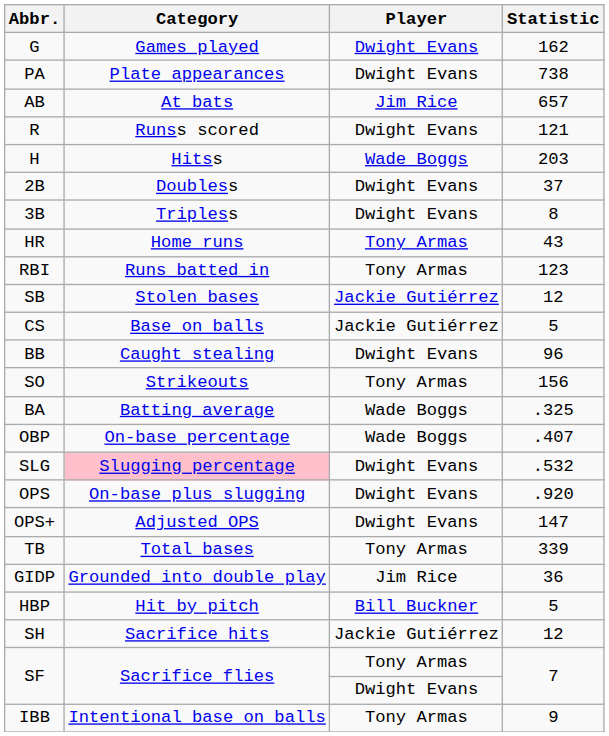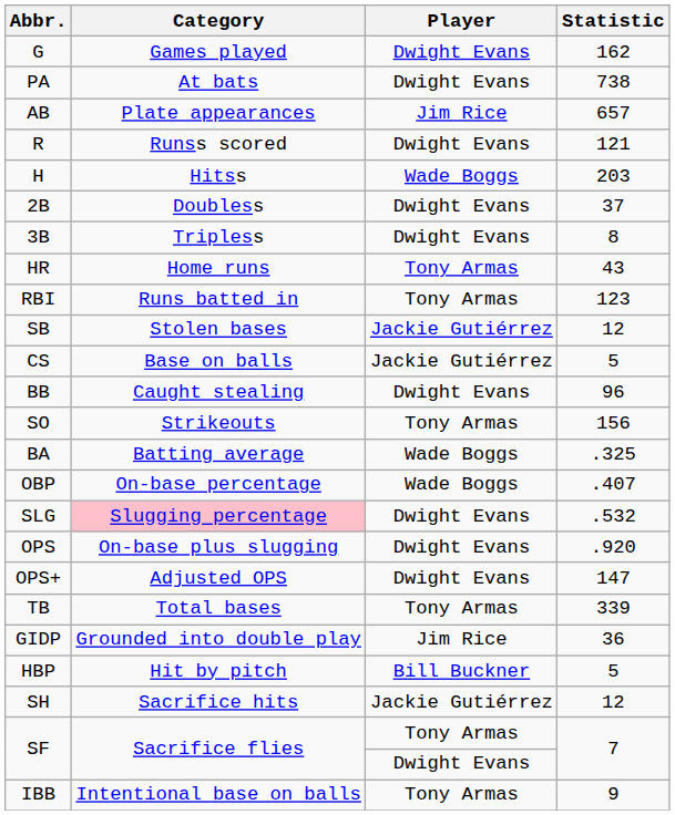 <table class="wikitable sortable" style="text-align:center;">
 <tr>
 <th>Abbr.</th>
 <th>Category</th>
 <th>Player</th>
 <th>Statistic</th>
 </tr>
 <tr>
 <td>G</td>
 <td><a href='#'>Games played</a></td>
 <td><a href='#'>Dwight Evans</a></td>
 <td>162</td>
 </tr>
 <tr>
 <td>PA</td>
-<td><a href='#'>Plate appearances</a></td>
+<td><a href='#'>At bats</a></td>
 <td>Dwight Evans</td>
 <td>738</td>
 </tr>
 <tr>
 <td>AB</td>
-<td><a href='#'>At bats</a></td>
+<td><a href='#'>Plate appearances</a></td>
 <td><a href='#'>Jim Rice</a></td>
 <td>657</td>
 </tr>
 <tr>
 <td>R</td>
 <td><a href='#'>Runs</a>s scored</td>
 <td>Dwight Evans</td>
 <td>121</td>
 </tr>
 <tr>
 <td>H</td>
 <td><a href='#'>Hits</a>s</td>
 <td><a href='#'>Wade Boggs</a></td>
 <td>203</td>
 </tr>
 <tr>
 <td>2B</td>
 <td><a href='#'>Doubles</a>s</td>
 <td>Dwight Evans</td>
 <td>37</td>
 </tr>
 <tr>
 <td>3B</td>
 <td><a href='#'>Triples</a>s</td>
 <td>Dwight Evans</td>
 <td>8</td>
 </tr>
 <tr>
 <td>HR</td>
 <td><a href='#'>Home runs</a></td>
 <td><a href='#'>Tony Armas</a></td>
 <td>43</td>
 </tr>
 <tr>
 <td>RBI</td>
 <td><a href='#'>Runs batted in</a></td>
 <td>Tony Armas</td>
 <td>123</td>
 </tr>
 <tr>
 <td>SB</td>
 <td><a href='#'>Stolen bases</a></td>
 <td><a href='#'>Jackie Gutiérrez</a></td>
 <td>12</td>
 </tr>
 <tr>
 <td>CS</td>
 <td><a href='#'>Base on balls</a></td>
 <td>Jackie Gutiérrez</td>
 <td>5</td>
 </tr>
 <tr>
 <td>BB</td>
 <td><a href='#'>Caught stealing</a></td>
 <td>Dwight Evans</td>
 <td>96</td>
 </tr>
 <tr>
 <td>SO</td>
 <td><a href='#'>Strikeouts</a></td>
 <td>Tony Armas</td>
 <td>156</td>
 </tr>
 <tr>
 <td>BA</td>
 <td><a href='#'>Batting average</a></td>
 <td>Wade Boggs</td>
 <td>.325</td>
 </tr>
 <tr>
 <td>OBP</td>
 <td><a href='#'>On-base percentage</a></td>
 <td>Wade Boggs</td>
 <td>.407</td>
 </tr>
 <tr>
 <td>SLG</td>
 <td style="background: pink;"><a href='#'>Slugging percentage</a></td>
 <td>Dwight Evans</td>
 <td>.532</td>
 </tr>
 <tr>
 <td>OPS</td>
 <td><a href='#'>On-base plus slugging</a></td>
 <td>Dwight Evans</td>
 <td>.920</td>
 </tr>
 <tr>
 <td>OPS+</td>
 <td><a href='#'>Adjusted OPS</a></td>
 <td>Dwight Evans</td>
 <td>147</td>
 </tr>
 <tr>
 <td>TB</td>
 <td><a href='#'>Total bases</a></td>
 <td>Tony Armas</td>
 <td>339</td>
 </tr>
 <tr>
 <td>GIDP</td>
 <td><a href='#'>Grounded into double play</a></td>
 <td>Jim Rice</td>
 <td>36</td>
 </tr>
 <tr>
 <td>HBP</td>
 <td><a href='#'>Hit by pitch</a></td>
 <td><a href='#'>Bill Buckner</a></td>
 <td>5</td>
 </tr>
 <tr>
 <td>SH</td>
 <td><a href='#'>Sacrifice hits</a></td>
 <td>Jackie Gutiérrez</td>
 <td>12</td>
 </tr>
 <tr>
 <td rowspan=2>SF</td>
 <td rowspan=2><a href='#'>Sacrifice flies</a></td>
 <td>Tony Armas</td>
 <td rowspan=2>7</td>
 </tr>
 <tr>
 <td>Dwight Evans</td>
 </tr>
 <tr>
 <td>IBB</td>
 <td><a href='#'>Intentional base on balls</a></td>
 <td>Tony Armas</td>
 <td>9</td>
 </tr>
 </table>
